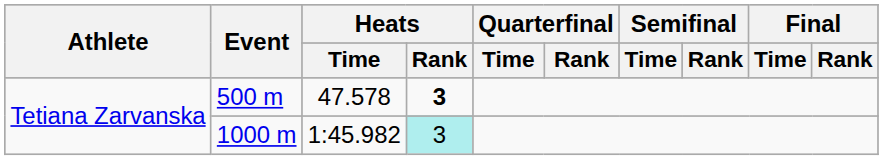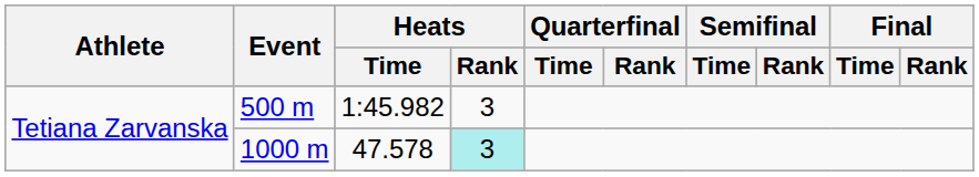 <table class="wikitable" style="font-size:90%">
 <tr>
 <th rowspan=2>Athlete</th>
 <th rowspan=2>Event</th>
 <th colspan=2>Heats</th>
 <th colspan=2>Quarterfinal</th>
 <th colspan=2>Semifinal</th>
 <th colspan=2>Final</th>
 </tr>
 <tr style="font-size:95%">
 <th>Time</th>
 <th>Rank</th>
 <th>Time</th>
 <th>Rank</th>
 <th>Time</th>
 <th>Rank</th>
 <th>Time</th>
 <th>Rank</th>
 </tr>
 <tr align=center>
 <td align=left rowspan=2><a href='#'>Tetiana Zarvanska</a></td>
 <td align=left><a href='#'>500 m</a></td>
-<td>47.578</td>
-<td><strong>3</strong></td>
+<td>1:45.982</td>
+<td>3</td>
 <td colspan="6"></td>
 </tr>
 <tr align=center>
 <td align=left><a href='#'>1000 m</a></td>
-<td>1:45.982</td>
+<td>47.578</td>
 <td style="background: paleturquoise;">3</td>
 <td colspan="6"></td>
 </tr>
 </table>
